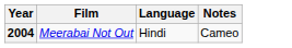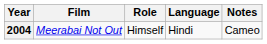 <table class="wikitable sortable">
 <tr>
 <th scope="col">Year</th>
 <th scope="col">Film</th>
+<th scope="col">Role</th>
 <th scope="col">Language</th>
 <th scope="col">Notes</th>
 </tr>
 <tr>
 <th scope="row">2004</th>
 <td><em><a href='#'>Meerabai Not Out</a></em></td>
+<td>Himself</td>
 <td>Hindi</td>
 <td>Cameo</td>
 </tr>
 </table>
